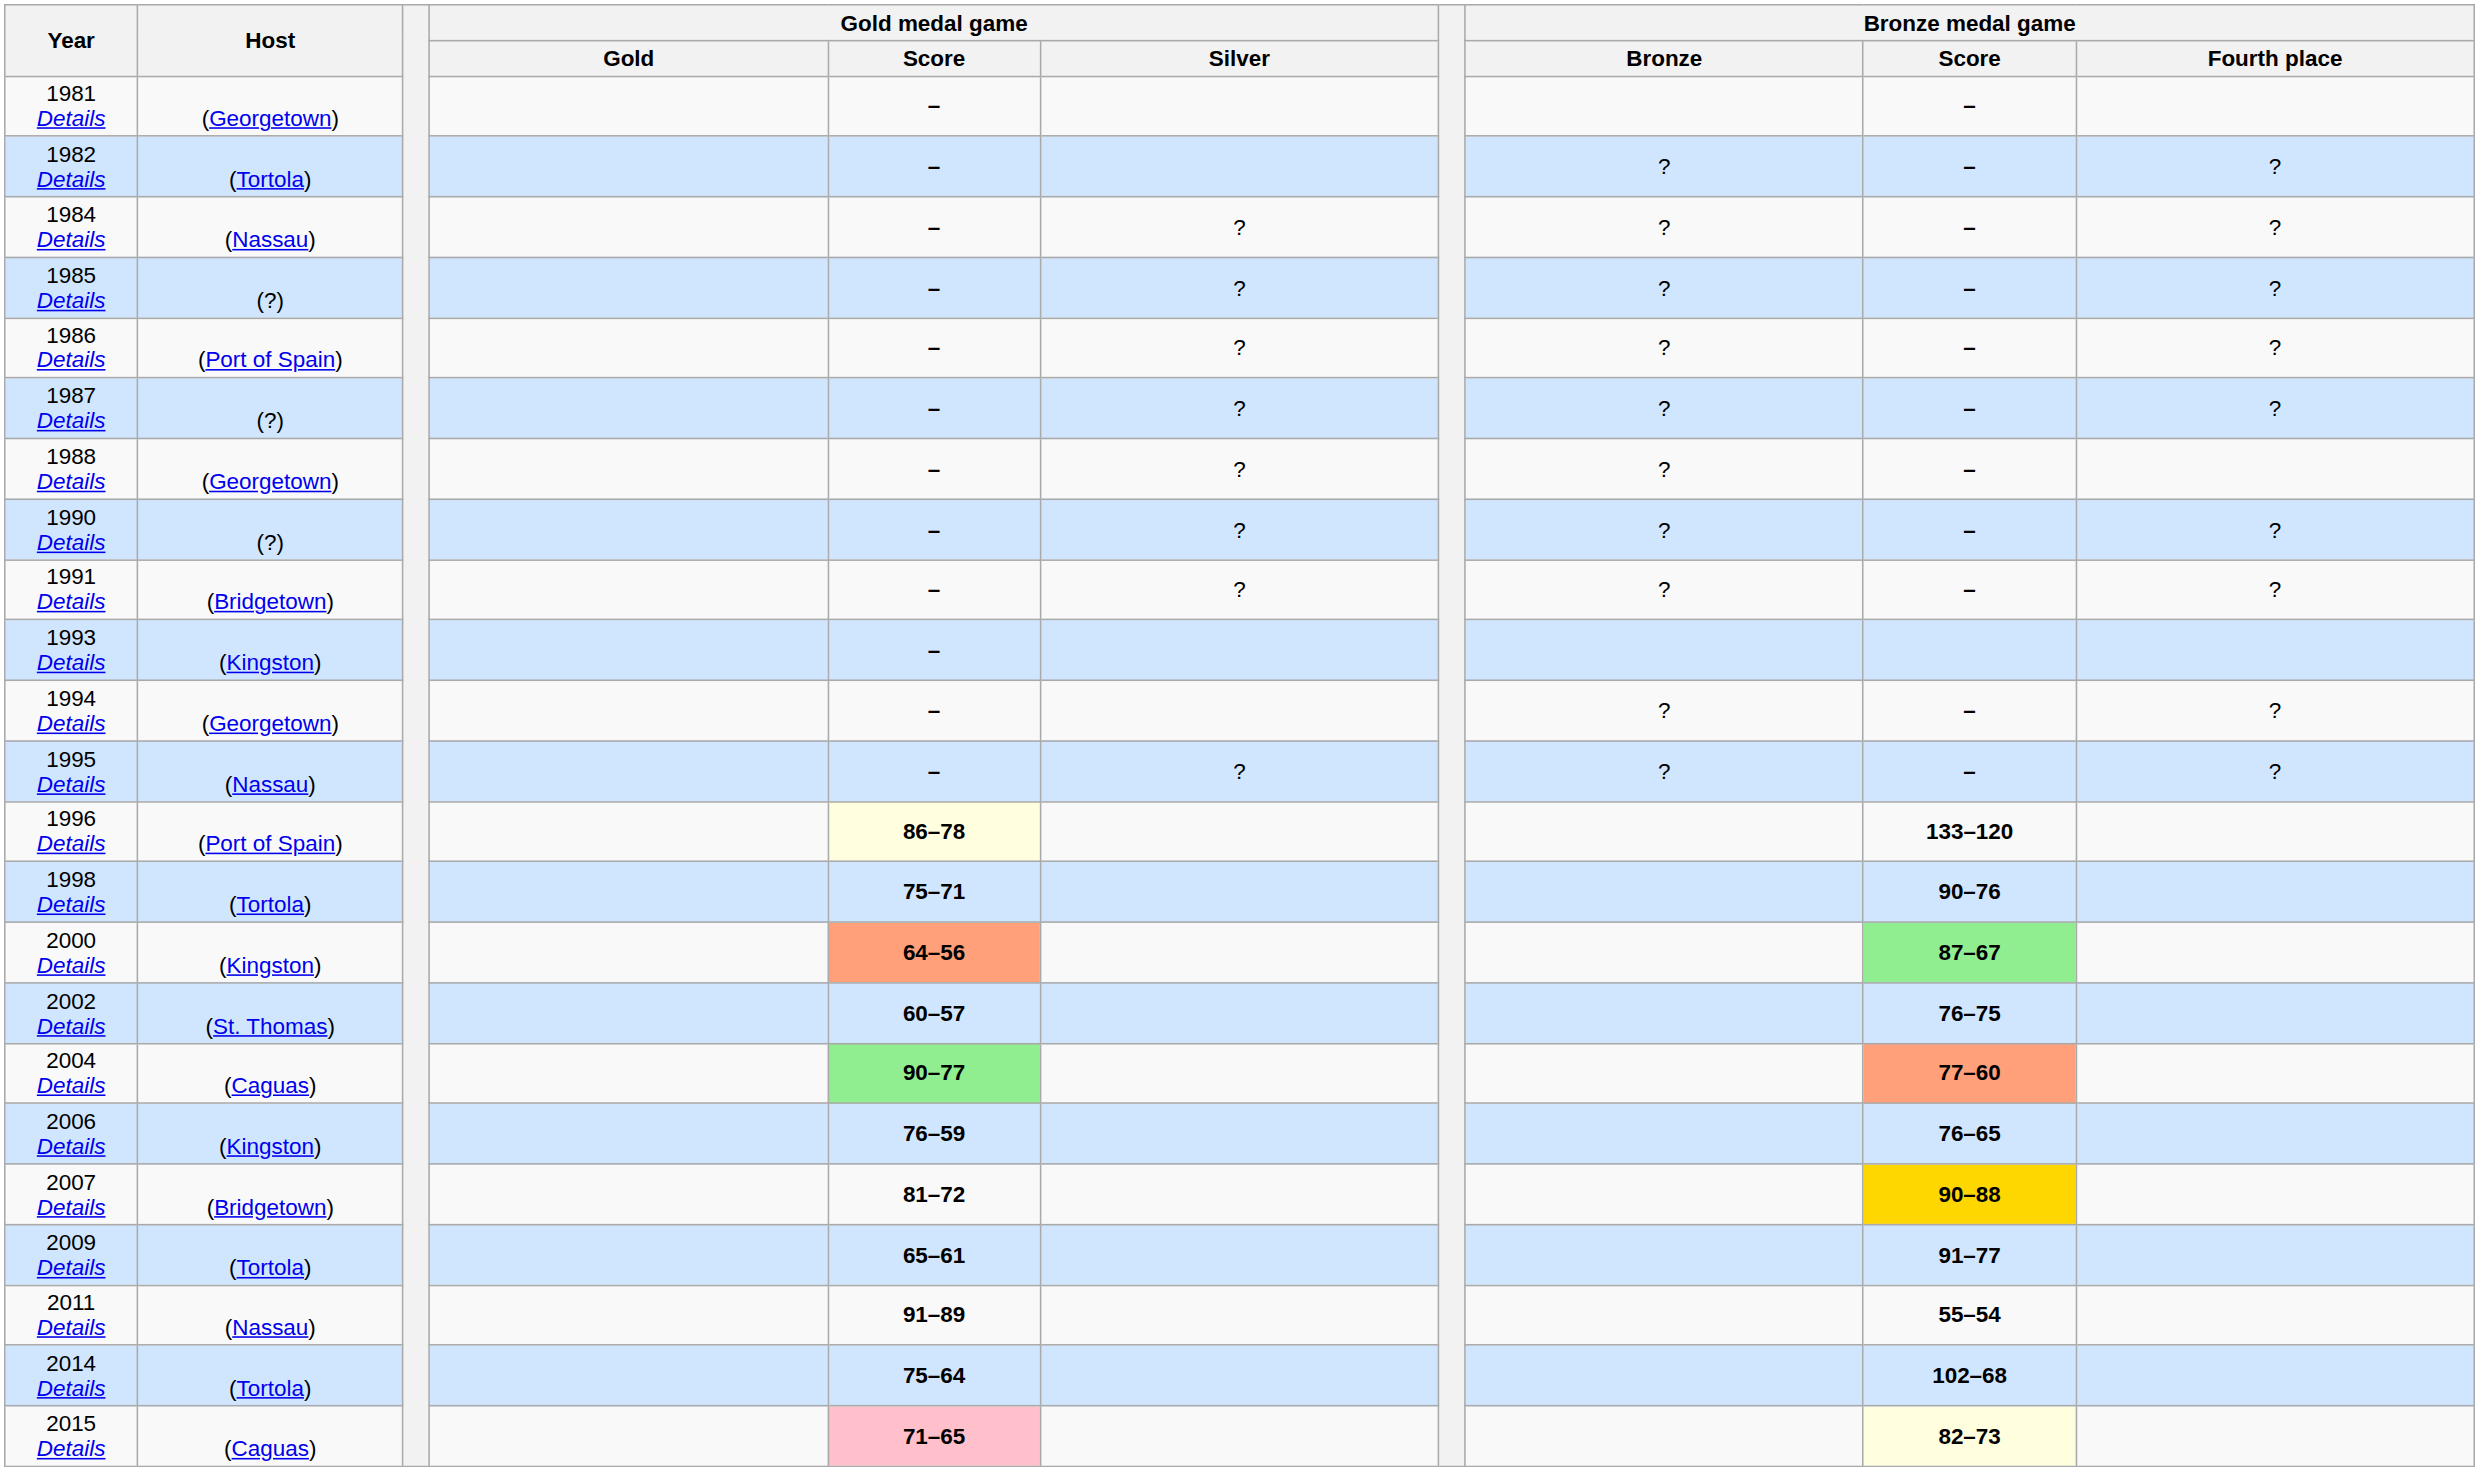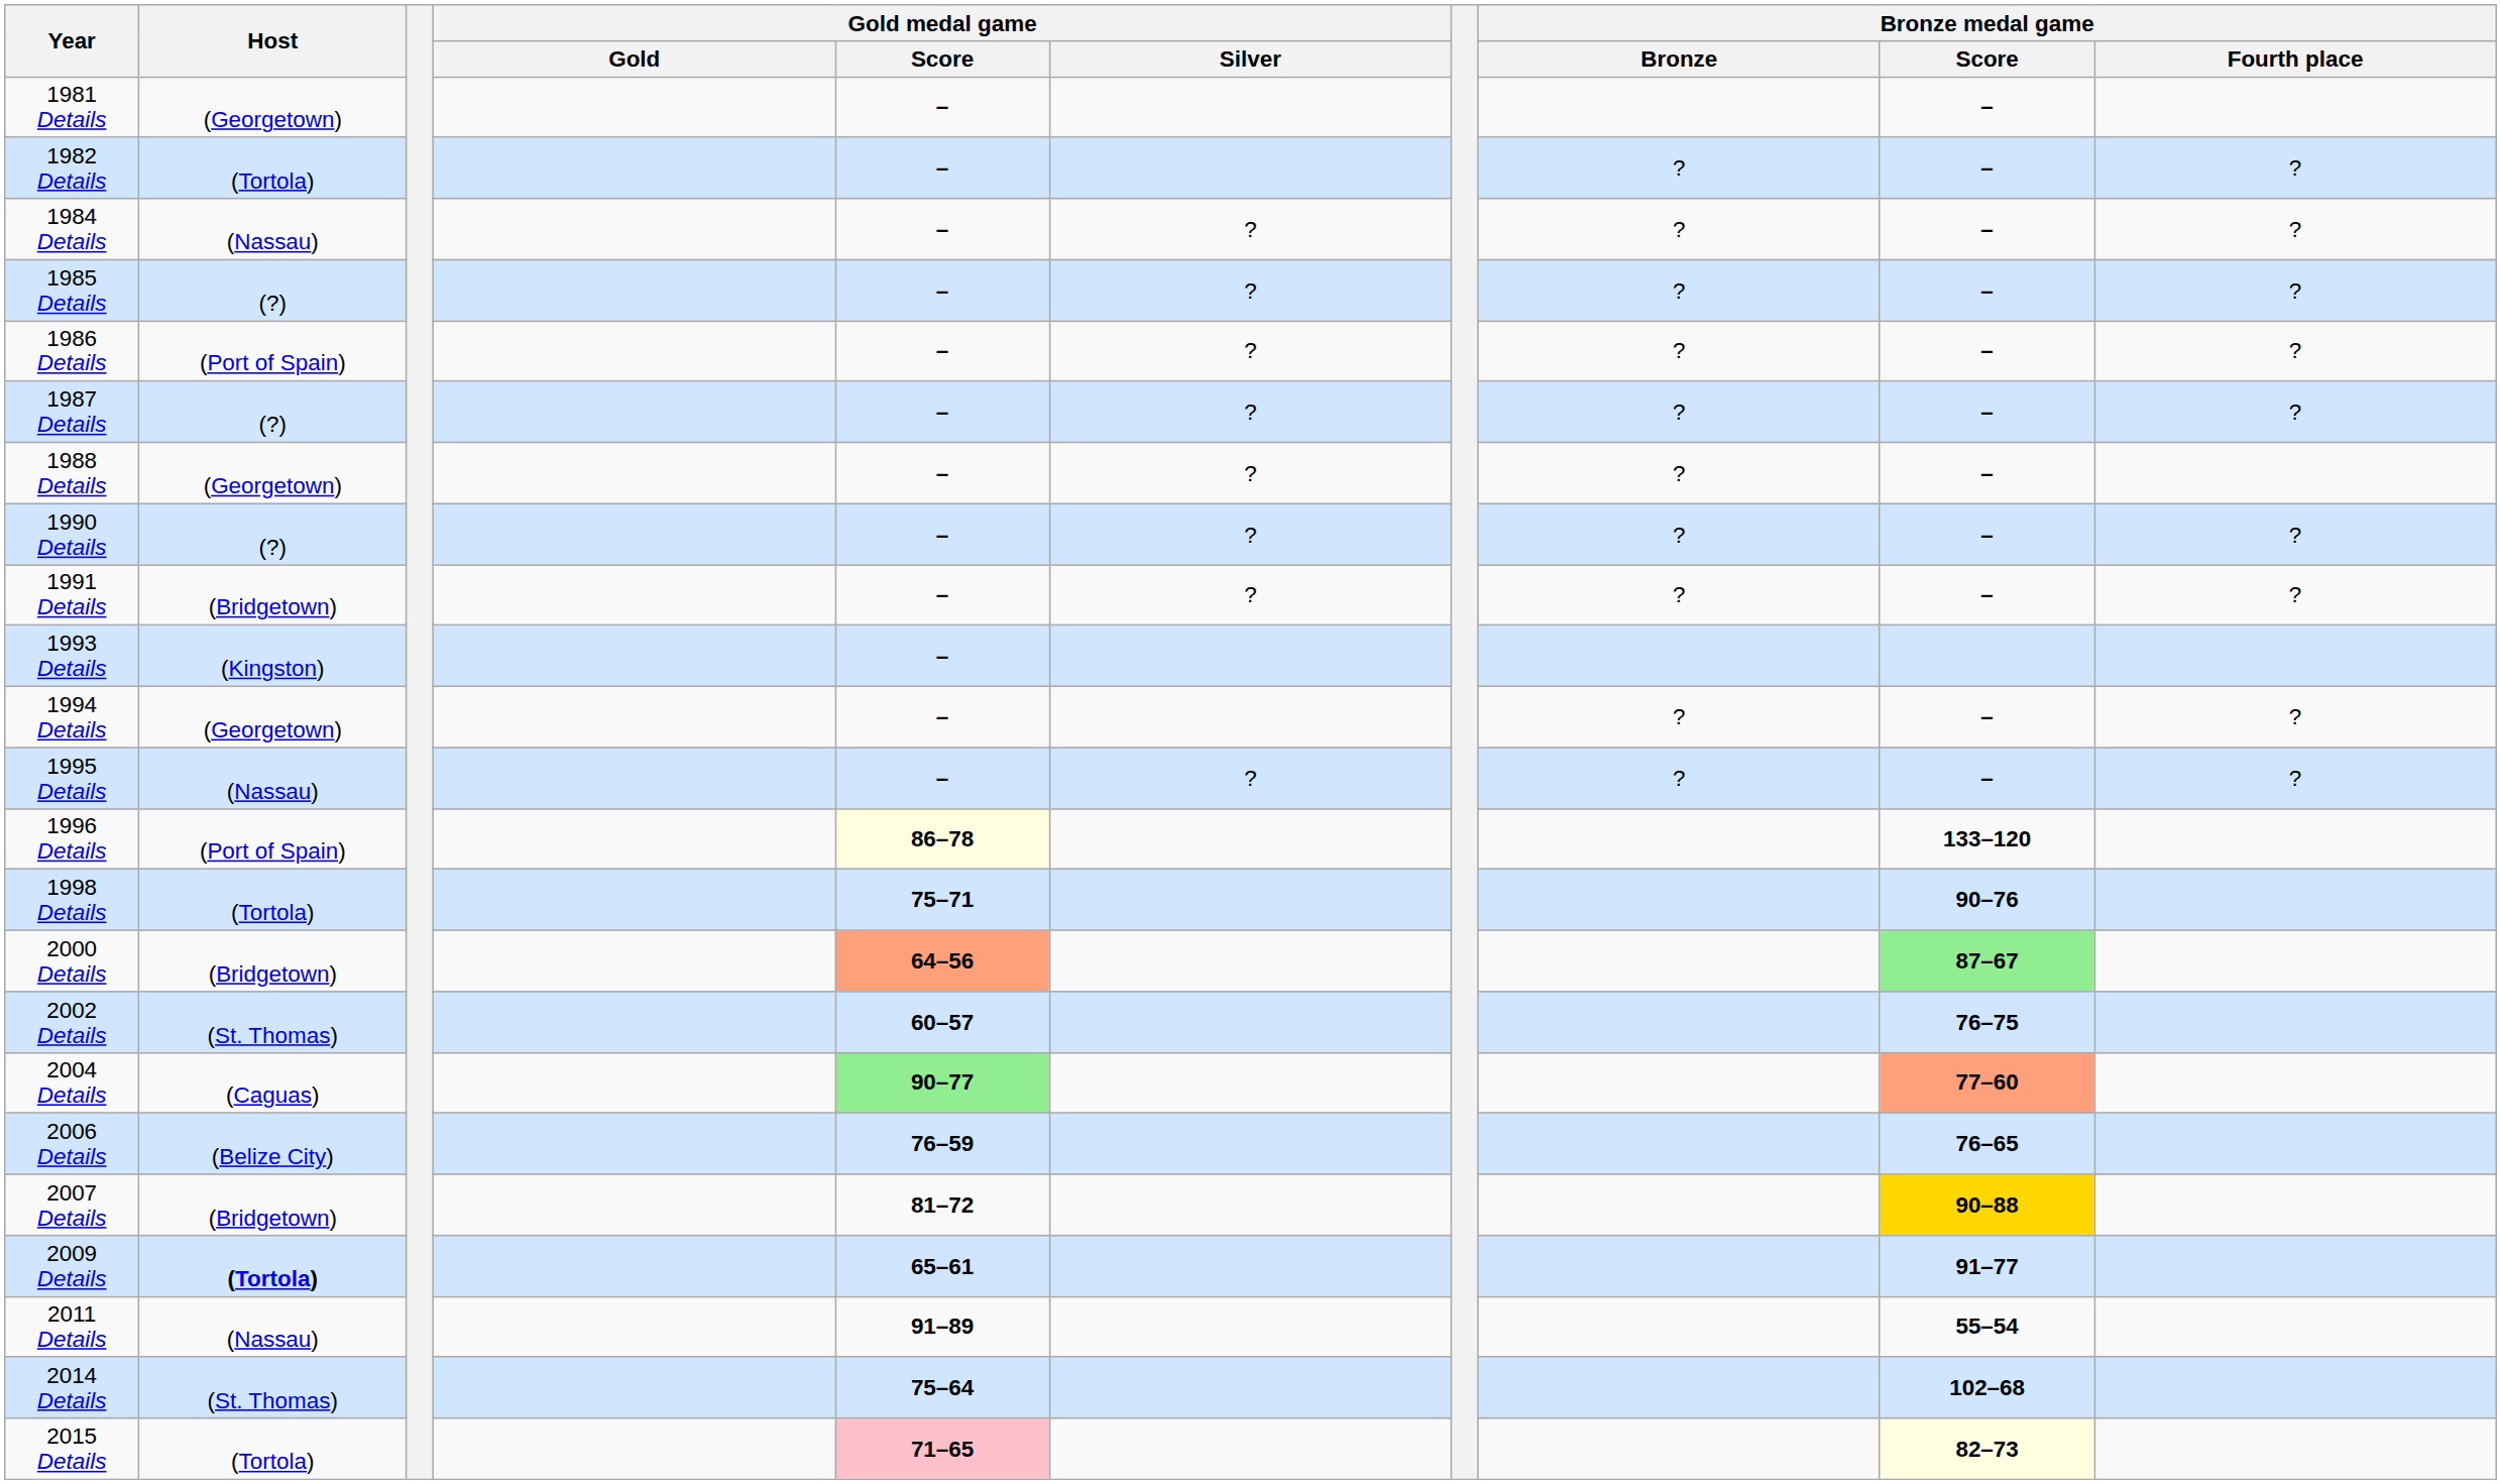 <table class=wikitable style="text-align:center; font-size:90%; width:100%">
 <tr>
 <th rowspan=2 width=5%>Year</th>
 <th rowspan=2 width=10%>Host</th>
 <th width=1% rowspan=25></th>
 <th colspan=3>Gold medal game</th>
 <th width=1% rowspan=25></th>
 <th colspan=3>Bronze medal game</th>
 </tr>
 <tr>
 <th width=15%>Gold</th>
 <th width=8%>Score</th>
 <th width=15%>Silver</th>
 <th width=15%>Bronze</th>
 <th width=8%>Score</th>
 <th width=15%>Fourth place</th>
 </tr>
 <tr>
 <td>1981 <br> <em><a href='#'>Details</a></em></td>
 <td><br> (<a href='#'>Georgetown</a>)</td>
 <td><strong></strong></td>
 <td><strong>–</strong></td>
 <td></td>
 <td></td>
 <td><strong>–</strong></td>
 <td></td>
 </tr>
 <tr style="background:#D0E6FF;">
 <td>1982 <br> <em><a href='#'>Details</a></em></td>
 <td><br> (<a href='#'>Tortola</a>)</td>
 <td><strong></strong></td>
 <td><strong>–</strong></td>
 <td></td>
 <td>?</td>
 <td><strong>–</strong></td>
 <td>?</td>
 </tr>
 <tr>
 <td>1984 <br> <em><a href='#'>Details</a></em></td>
 <td><br> (<a href='#'>Nassau</a>)</td>
 <td><strong></strong></td>
 <td><strong>–</strong></td>
 <td>?</td>
 <td>?</td>
 <td><strong>–</strong></td>
 <td>?</td>
 </tr>
 <tr style="background:#D0E6FF;">
 <td>1985 <br> <em><a href='#'>Details</a></em></td>
 <td><br> (?)</td>
 <td><strong></strong></td>
 <td><strong>–</strong></td>
 <td>?</td>
 <td>?</td>
 <td><strong>–</strong></td>
 <td>?</td>
 </tr>
 <tr>
 <td>1986 <br> <em><a href='#'>Details</a></em></td>
 <td><br> (<a href='#'>Port of Spain</a>)</td>
 <td><strong></strong></td>
 <td><strong>–</strong></td>
 <td>?</td>
 <td>?</td>
 <td><strong>–</strong></td>
 <td>?</td>
 </tr>
 <tr style="background:#D0E6FF;">
 <td>1987 <br> <em><a href='#'>Details</a></em></td>
 <td><br> (?)</td>
 <td><strong></strong></td>
 <td><strong>–</strong></td>
 <td>?</td>
 <td>?</td>
 <td><strong>–</strong></td>
 <td>?</td>
 </tr>
 <tr>
 <td>1988 <br> <em><a href='#'>Details</a></em></td>
 <td><br> (<a href='#'>Georgetown</a>)</td>
 <td><strong></strong></td>
 <td><strong>–</strong></td>
 <td>?</td>
 <td>?</td>
 <td><strong>–</strong></td>
 <td></td>
 </tr>
 <tr style="background:#D0E6FF;">
 <td>1990 <br> <em><a href='#'>Details</a></em></td>
 <td><br> (?)</td>
 <td><strong></strong></td>
 <td><strong>–</strong></td>
 <td>?</td>
 <td>?</td>
 <td><strong>–</strong></td>
 <td>?</td>
 </tr>
 <tr>
 <td>1991 <br> <em><a href='#'>Details</a></em></td>
 <td><br> (<a href='#'>Bridgetown</a>)</td>
 <td><strong></strong></td>
 <td><strong>–</strong></td>
 <td>?</td>
 <td>?</td>
 <td><strong>–</strong></td>
 <td>?</td>
 </tr>
 <tr style="background:#D0E6FF;">
 <td>1993 <br> <em><a href='#'>Details</a></em></td>
 <td><br> (<a href='#'>Kingston</a>)</td>
 <td><strong></strong></td>
 <td><strong>–</strong></td>
 <td></td>
 <td></td>
 <td></td>
 <td></td>
 </tr>
 <tr>
 <td>1994 <br> <em><a href='#'>Details</a></em></td>
 <td><br> (<a href='#'>Georgetown</a>)</td>
 <td><strong></strong></td>
 <td><strong>–</strong></td>
 <td></td>
 <td>?</td>
 <td><strong>–</strong></td>
 <td>?</td>
 </tr>
 <tr style="background:#D0E6FF;">
 <td>1995 <br> <em><a href='#'>Details</a></em></td>
 <td><br> (<a href='#'>Nassau</a>)</td>
 <td><strong></strong></td>
 <td><strong>–</strong></td>
 <td>?</td>
 <td>?</td>
 <td><strong>–</strong></td>
 <td>?</td>
 </tr>
 <tr>
 <td>1996 <br> <em><a href='#'>Details</a></em></td>
 <td><br> (<a href='#'>Port of Spain</a>)</td>
 <td><strong></strong></td>
 <td style="background: lightyellow;"><strong>86–78</strong></td>
 <td></td>
 <td></td>
 <td><strong>133–120</strong></td>
 <td></td>
 </tr>
 <tr style="background:#D0E6FF;">
 <td>1998 <br> <em><a href='#'>Details</a></em></td>
 <td><br> (<a href='#'>Tortola</a>)</td>
 <td><strong></strong></td>
 <td><strong>75–71</strong></td>
 <td></td>
 <td></td>
 <td><strong>90–76</strong></td>
 <td></td>
 </tr>
 <tr>
 <td>2000 <br> <em><a href='#'>Details</a></em></td>
-<td><br> (<a href='#'>Kingston</a>)</td>
+<td><br> (<a href='#'>Bridgetown</a>)</td>
 <td><strong></strong></td>
 <td style="background: lightsalmon;"><strong>64–56</strong></td>
 <td></td>
 <td></td>
 <td style="background: lightgreen;"><strong>87–67</strong></td>
 <td></td>
 </tr>
 <tr style="background:#D0E6FF;">
 <td>2002 <br> <em><a href='#'>Details</a></em></td>
 <td><br> (<a href='#'>St. Thomas</a>)</td>
 <td><strong></strong></td>
 <td><strong>60–57</strong></td>
 <td></td>
 <td></td>
 <td><strong>76–75</strong></td>
 <td></td>
 </tr>
 <tr>
 <td>2004 <br> <em><a href='#'>Details</a></em></td>
 <td><br> (<a href='#'>Caguas</a>)</td>
 <td><strong></strong></td>
 <td style="background: lightgreen;"><strong>90–77</strong></td>
 <td></td>
 <td></td>
 <td style="background: lightsalmon;"><strong>77–60</strong></td>
 <td></td>
 </tr>
 <tr style="background:#D0E6FF;">
 <td>2006 <br> <em><a href='#'>Details</a></em></td>
-<td><br> (<a href='#'>Kingston</a>)</td>
+<td><br> (<a href='#'>Belize City</a>)</td>
 <td><strong></strong></td>
 <td><strong>76–59</strong></td>
 <td></td>
 <td></td>
 <td><strong>76–65</strong></td>
 <td></td>
 </tr>
 <tr>
 <td>2007 <br> <em><a href='#'>Details</a></em></td>
 <td><br> (<a href='#'>Bridgetown</a>)</td>
 <td><strong></strong></td>
 <td><strong>81–72</strong></td>
 <td></td>
 <td></td>
 <td style="background: gold;"><strong>90–88</strong></td>
 <td></td>
 </tr>
 <tr style="background:#D0E6FF;">
 <td>2009 <br> <em><a href='#'>Details</a></em></td>
-<td><br> (<a href='#'>Tortola</a>)</td>
+<td><strong><br> (<a href='#'>Tortola</a>)</strong></td>
 <td><strong></strong></td>
 <td><strong>65–61</strong></td>
 <td></td>
 <td></td>
 <td><strong>91–77</strong></td>
 <td></td>
 </tr>
 <tr>
 <td>2011 <br> <em><a href='#'>Details</a></em></td>
 <td><br> (<a href='#'>Nassau</a>)</td>
 <td><strong></strong></td>
 <td><strong>91–89</strong></td>
 <td></td>
 <td></td>
 <td><strong>55–54</strong></td>
 <td></td>
 </tr>
 <tr style="background:#D0E6FF;">
 <td>2014 <br> <em><a href='#'>Details</a></em></td>
-<td><br> (<a href='#'>Tortola</a>)</td>
+<td><br> (<a href='#'>St. Thomas</a>)</td>
 <td><strong></strong></td>
 <td><strong>75–64</strong></td>
 <td></td>
 <td></td>
 <td><strong>102–68</strong></td>
 <td></td>
 </tr>
 <tr>
 <td>2015 <br> <em><a href='#'>Details</a></em></td>
-<td><br> (<a href='#'>Caguas</a>)</td>
+<td><br> (<a href='#'>Tortola</a>)</td>
 <td><strong></strong></td>
 <td style="background: pink;"><strong>71–65</strong></td>
 <td></td>
 <td></td>
 <td style="background: lightyellow;"><strong>82–73</strong></td>
 <td></td>
 </tr>
 </table>
